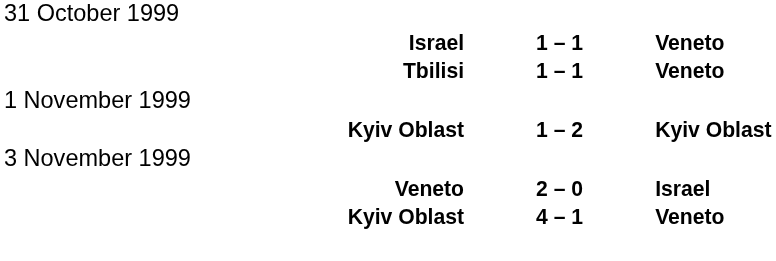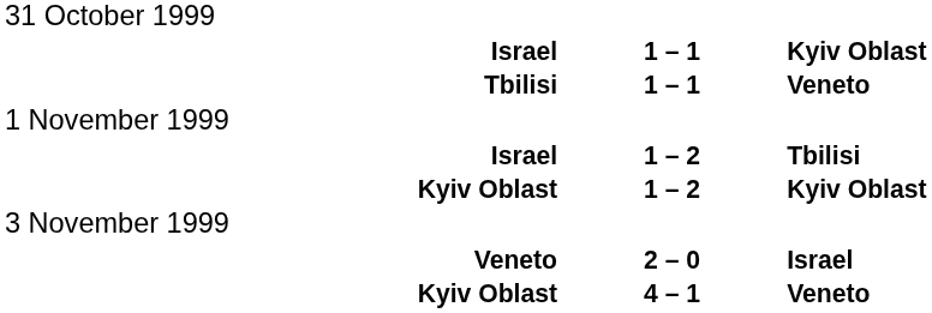 <table width=100% cellspacing=1>
 <tr>
 <th width=25%></th>
 <th width=10%></th>
 <th></th>
 </tr>
 <tr>
 <td>31 October 1999</td>
 </tr>
 <tr style=font-size:90%>
 <td align=right><strong>Israel</strong></td>
 <td align=center><strong>1 – 1</strong></td>
-<td><strong>Veneto</strong></td>
+<td><strong>Kyiv Oblast</strong></td>
 </tr>
 <tr style=font-size:90%>
 <td align=right><strong>Tbilisi</strong></td>
 <td align=center><strong>1 – 1</strong></td>
 <td><strong>Veneto</strong></td>
 </tr>
 <tr>
 <td>1 November 1999</td>
+</tr>
+<tr style=font-size:90%>
+<td align=right><strong>Israel</strong></td>
+<td align=center><strong>1 – 2</strong></td>
+<td><strong>Tbilisi</strong></td>
 </tr>
 <tr style=font-size:90%>
 <td align=right><strong>Kyiv Oblast</strong></td>
 <td align=center><strong>1 – 2</strong></td>
 <td><strong>Kyiv Oblast</strong></td>
 </tr>
 <tr>
 <td>3 November 1999</td>
 </tr>
 <tr style=font-size:90%>
 <td align=right><strong>Veneto</strong></td>
 <td align=center><strong>2 – 0</strong></td>
 <td><strong>Israel</strong></td>
 </tr>
 <tr style=font-size:90%>
 <td align=right><strong>Kyiv Oblast</strong></td>
 <td align=center><strong>4 – 1</strong></td>
 <td><strong>Veneto</strong></td>
 </tr>
 </table>
